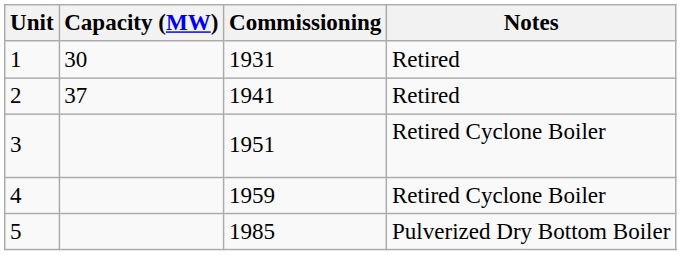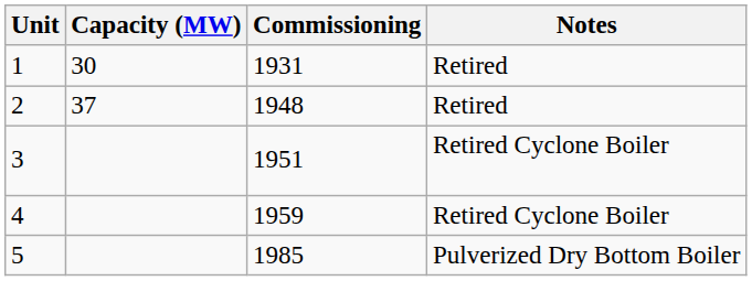 <table class="sortable wikitable">
 <tr>
 <th>Unit</th>
 <th>Capacity (<a href='#'>MW</a>)</th>
 <th>Commissioning</th>
 <th>Notes</th>
 </tr>
 <tr>
 <td>1</td>
 <td>30</td>
 <td>1931</td>
 <td>Retired</td>
 </tr>
 <tr>
 <td>2</td>
 <td>37</td>
-<td>1941</td>
+<td>1948</td>
 <td>Retired</td>
 </tr>
 <tr>
 <td>3</td>
 <td></td>
 <td>1951 </td>
 <td>Retired Cyclone Boiler <br><br></td>
 </tr>
 <tr>
 <td>4</td>
 <td></td>
 <td>1959 </td>
 <td>Retired Cyclone Boiler <br> </td>
 </tr>
 <tr>
 <td>5</td>
 <td></td>
 <td>1985 </td>
 <td>Pulverized Dry Bottom Boiler<br> </td>
 </tr>
 </table>
